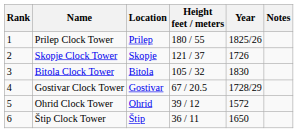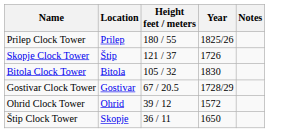 <table class="wikitable sortable">
 <tr>
-<th>Rank</th>
 <th>Name</th>
 <th>Location</th>
 <th>Height<br>feet / meters</th>
 <th>Year</th>
 <th>Notes</th>
 </tr>
 <tr>
-<td>1</td>
 <td>Prilep Clock Tower</td>
 <td><a href='#'>Prilep</a></td>
 <td>180 / 55</td>
 <td>1825/26</td>
 <td></td>
 </tr>
 <tr>
-<td>2</td>
 <td><a href='#'>Skopje Clock Tower</a></td>
-<td><a href='#'>Skopje</a></td>
+<td><a href='#'>Štip</a></td>
 <td>121 / 37</td>
 <td>1726</td>
 <td></td>
 </tr>
 <tr>
-<td>3</td>
 <td><a href='#'>Bitola Clock Tower</a></td>
 <td><a href='#'>Bitola</a></td>
 <td>105 / 32</td>
 <td>1830</td>
 <td></td>
 </tr>
 <tr>
-<td>4</td>
 <td>Gostivar Clock Tower</td>
 <td><a href='#'>Gostivar</a></td>
 <td>67 / 20.5</td>
 <td>1728/29</td>
 <td></td>
 </tr>
 <tr>
-<td>5</td>
 <td>Ohrid Clock Tower</td>
 <td><a href='#'>Ohrid</a></td>
 <td>39 / 12</td>
 <td>1572</td>
 <td></td>
 </tr>
 <tr>
-<td>6</td>
 <td>Štip Clock Tower</td>
-<td><a href='#'>Štip</a></td>
+<td><a href='#'>Skopje</a></td>
 <td>36 / 11</td>
 <td>1650</td>
 <td></td>
 </tr>
 </table>
